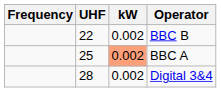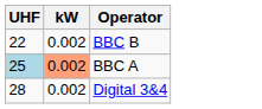 <table class="wikitable sortable">
 <tr>
-<th>Frequency</th>
 <th>UHF</th>
 <th>kW</th>
 <th>Operator</th>
 </tr>
 <tr>
-<td></td>
 <td>22</td>
 <td>0.002</td>
 <td><a href='#'>BBC</a> B</td>
 </tr>
 <tr>
-<td></td>
-<td>25</td>
+<td style="background: lightblue;">25</td>
 <td style="background: lightsalmon;">0.002</td>
 <td>BBC A</td>
 </tr>
 <tr>
-<td></td>
 <td>28</td>
 <td>0.002</td>
 <td><a href='#'>Digital 3&4</a></td>
 </tr>
 </table>
